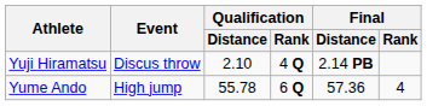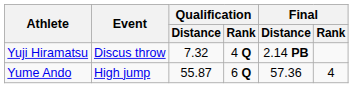 <table class="wikitable" style="font-size:90%">
 <tr>
 <th rowspan=2>Athlete</th>
 <th rowspan=2>Event</th>
 <th colspan=2>Qualification</th>
 <th colspan=2>Final</th>
 </tr>
 <tr style="font-size:95%">
 <th>Distance</th>
 <th>Rank</th>
 <th>Distance</th>
 <th>Rank</th>
 </tr>
 <tr align=center>
 <td align=left><a href='#'>Yuji Hiramatsu</a></td>
 <td align=left><a href='#'>Discus throw</a></td>
-<td>2.10</td>
+<td>7.32</td>
 <td>4 <strong>Q</strong></td>
 <td>2.14 <strong>PB</strong></td>
 <td></td>
 </tr>
 <tr align=center>
 <td align=left><a href='#'>Yume Ando</a></td>
 <td align=left><a href='#'>High jump</a></td>
-<td>55.78</td>
+<td>55.87</td>
 <td>6 <strong>Q</strong></td>
 <td>57.36</td>
 <td>4</td>
 </tr>
 </table>
